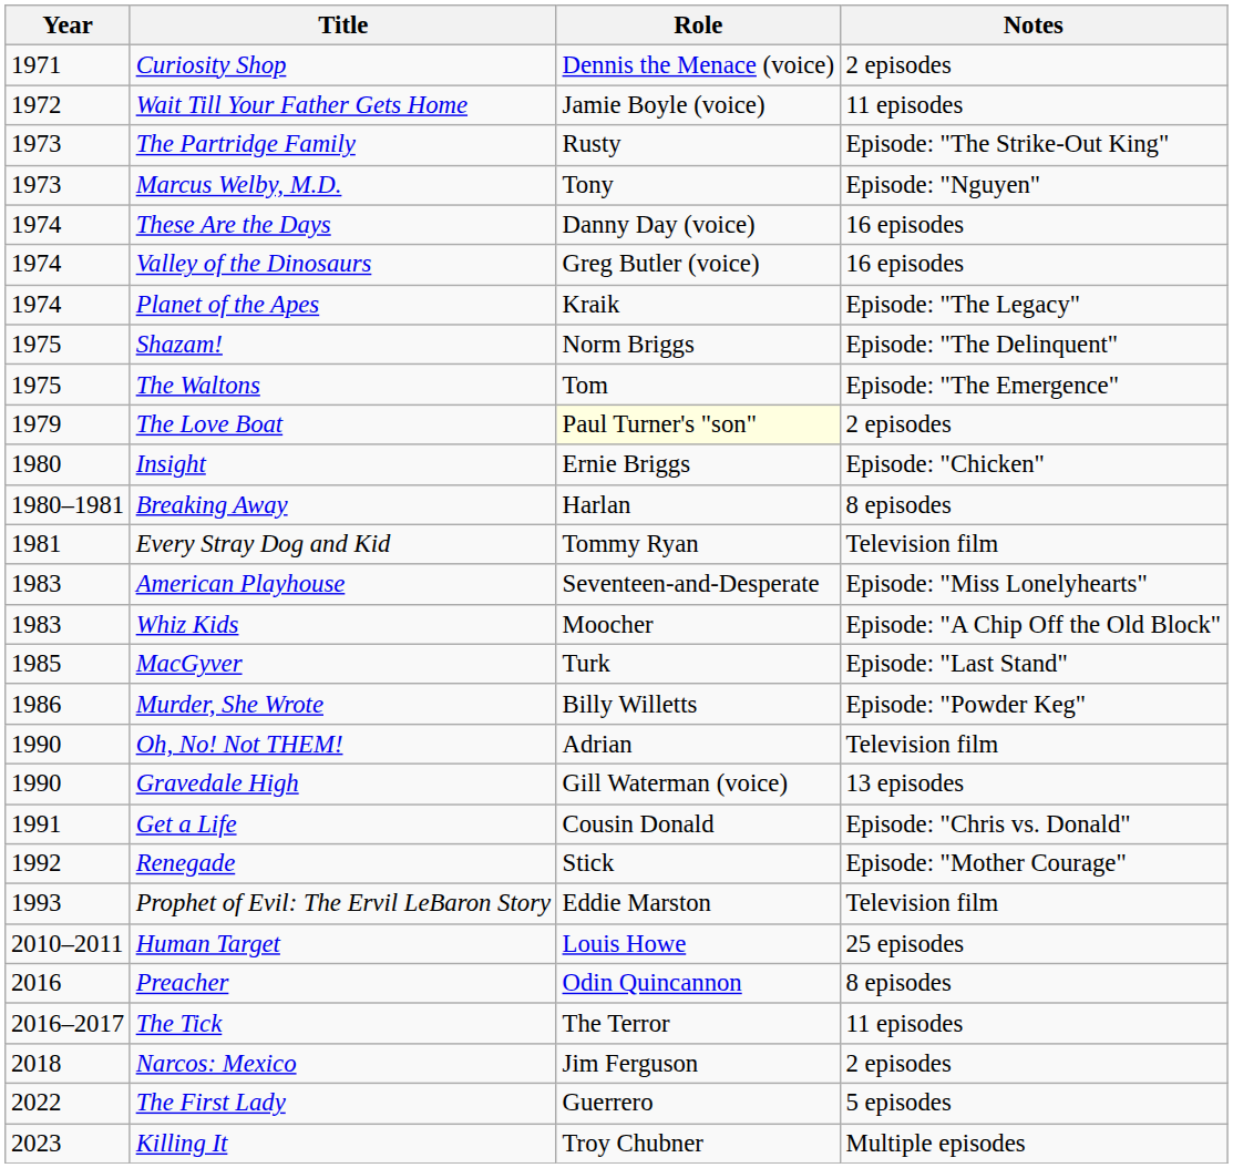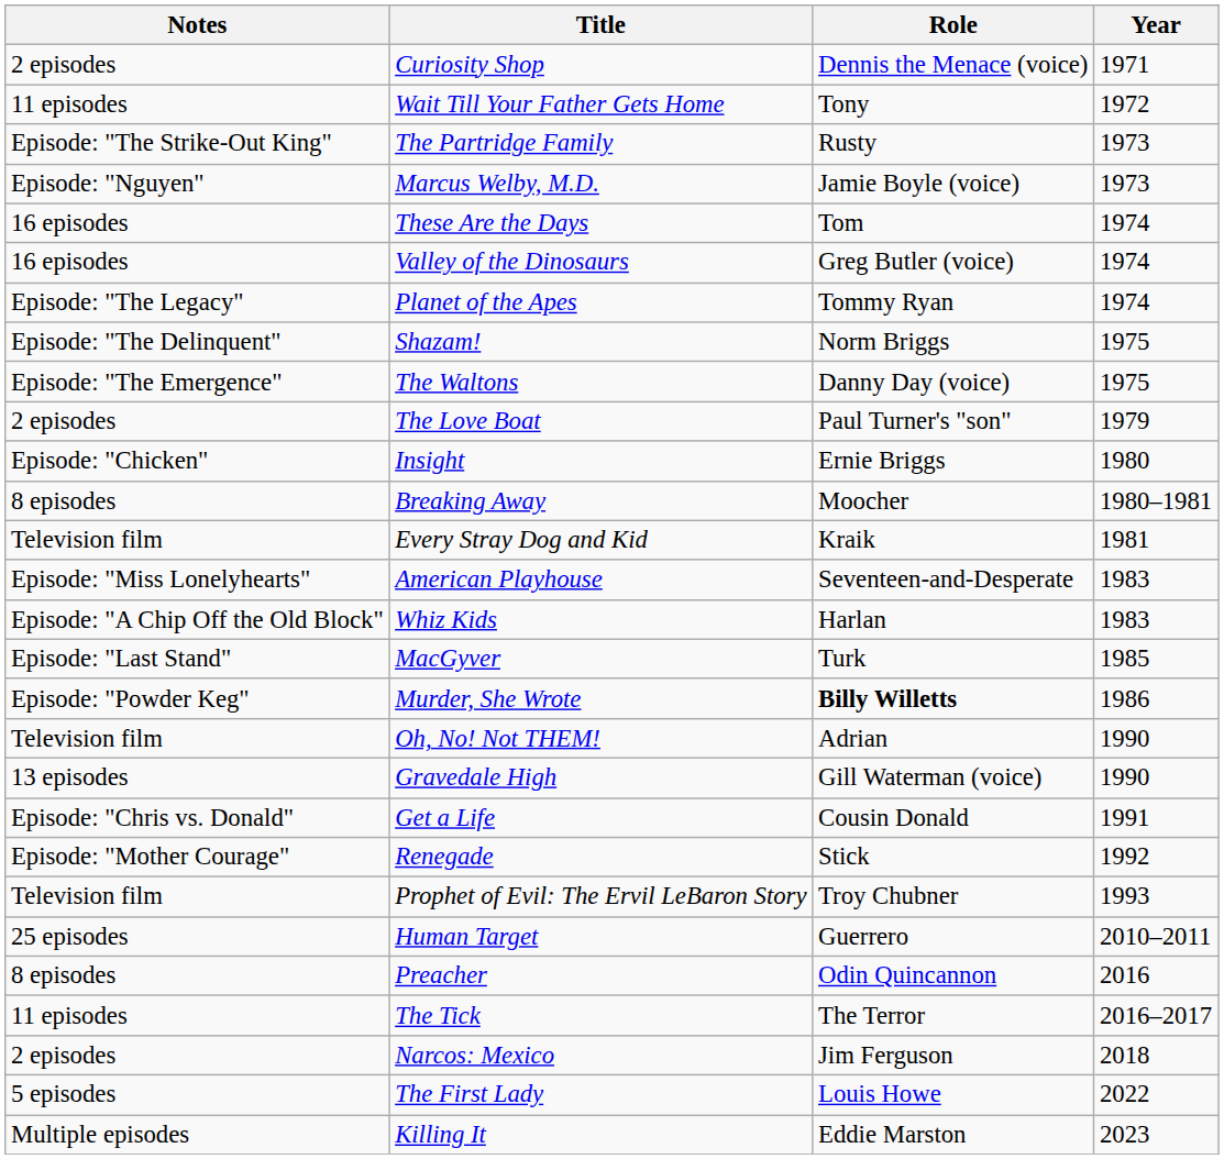 <table class="wikitable sortable">
 <tr align="center">
-<th>Year</th>
+<th class="unsortable">Notes</th>
 <th>Title</th>
 <th>Role</th>
-<th class="unsortable">Notes</th>
+<th>Year</th>
 </tr>
 <tr>
-<td>1971</td>
+<td>2 episodes</td>
 <td><em><a href='#'>Curiosity Shop</a></em></td>
 <td><a href='#'>Dennis the Menace</a> (voice)</td>
-<td>2 episodes</td>
+<td>1971</td>
 </tr>
 <tr>
+<td>11 episodes</td>
+<td><em><a href='#'>Wait Till Your Father Gets Home</a></em></td>
+<td>Tony</td>
 <td>1972</td>
-<td><em><a href='#'>Wait Till Your Father Gets Home</a></em></td>
-<td>Jamie Boyle (voice)</td>
-<td>11 episodes</td>
 </tr>
 <tr>
-<td>1973</td>
+<td>Episode: "The Strike-Out King"</td>
 <td><em><a href='#'>The Partridge Family</a></em></td>
 <td>Rusty</td>
-<td>Episode: "The Strike-Out King"</td>
+<td>1973</td>
 </tr>
 <tr>
+<td>Episode: "Nguyen"</td>
+<td><em><a href='#'>Marcus Welby, M.D.</a></em></td>
+<td>Jamie Boyle (voice)</td>
 <td>1973</td>
-<td><em><a href='#'>Marcus Welby, M.D.</a></em></td>
-<td>Tony</td>
-<td>Episode: "Nguyen"</td>
 </tr>
 <tr>
+<td>16 episodes</td>
+<td><em><a href='#'>These Are the Days</a></em></td>
+<td>Tom</td>
 <td>1974</td>
-<td><em><a href='#'>These Are the Days</a></em></td>
-<td>Danny Day (voice)</td>
-<td>16 episodes</td>
 </tr>
 <tr>
-<td>1974</td>
+<td>16 episodes</td>
 <td><em><a href='#'>Valley of the Dinosaurs</a></em></td>
 <td>Greg Butler (voice)</td>
-<td>16 episodes</td>
+<td>1974</td>
 </tr>
 <tr>
+<td>Episode: "The Legacy"</td>
+<td><em><a href='#'>Planet of the Apes</a></em></td>
+<td>Tommy Ryan</td>
 <td>1974</td>
-<td><em><a href='#'>Planet of the Apes</a></em></td>
-<td>Kraik</td>
-<td>Episode: "The Legacy"</td>
 </tr>
 <tr>
-<td>1975</td>
+<td>Episode: "The Delinquent"</td>
 <td><em><a href='#'>Shazam!</a></em></td>
 <td>Norm Briggs</td>
-<td>Episode: "The Delinquent"</td>
+<td>1975</td>
 </tr>
 <tr>
+<td>Episode: "The Emergence"</td>
+<td><em><a href='#'>The Waltons</a></em></td>
+<td>Danny Day (voice)</td>
 <td>1975</td>
-<td><em><a href='#'>The Waltons</a></em></td>
-<td>Tom</td>
-<td>Episode: "The Emergence"</td>
 </tr>
 <tr>
+<td>2 episodes</td>
+<td><em><a href='#'>The Love Boat</a></em></td>
+<td>Paul Turner's "son"</td>
 <td>1979</td>
-<td><em><a href='#'>The Love Boat</a></em></td>
-<td style="background: lightyellow;">Paul Turner's "son"</td>
-<td>2 episodes</td>
 </tr>
 <tr>
-<td>1980</td>
+<td>Episode: "Chicken"</td>
 <td><em><a href='#'>Insight</a></em></td>
 <td>Ernie Briggs</td>
-<td>Episode: "Chicken"</td>
+<td>1980</td>
 </tr>
 <tr>
+<td>8 episodes</td>
+<td><em><a href='#'>Breaking Away</a></em></td>
+<td>Moocher</td>
 <td>1980–1981</td>
-<td><em><a href='#'>Breaking Away</a></em></td>
-<td>Harlan</td>
-<td>8 episodes</td>
 </tr>
 <tr>
+<td>Television film</td>
+<td><em>Every Stray Dog and Kid</em></td>
+<td>Kraik</td>
 <td>1981</td>
-<td><em>Every Stray Dog and Kid</em></td>
-<td>Tommy Ryan</td>
-<td>Television film</td>
 </tr>
 <tr>
-<td>1983</td>
+<td>Episode: "Miss Lonelyhearts"</td>
 <td><em><a href='#'>American Playhouse</a></em></td>
 <td>Seventeen-and-Desperate</td>
-<td>Episode: "Miss Lonelyhearts"</td>
+<td>1983</td>
 </tr>
 <tr>
+<td>Episode: "A Chip Off the Old Block"</td>
+<td><em><a href='#'>Whiz Kids</a></em></td>
+<td>Harlan</td>
 <td>1983</td>
-<td><em><a href='#'>Whiz Kids</a></em></td>
-<td>Moocher</td>
-<td>Episode: "A Chip Off the Old Block"</td>
 </tr>
 <tr>
-<td>1985</td>
+<td>Episode: "Last Stand"</td>
 <td><em><a href='#'>MacGyver</a></em></td>
 <td>Turk</td>
-<td>Episode: "Last Stand"</td>
+<td>1985</td>
 </tr>
 <tr>
+<td>Episode: "Powder Keg"</td>
+<td><em><a href='#'>Murder, She Wrote</a></em></td>
+<td><strong>Billy Willetts</strong></td>
 <td>1986</td>
-<td><em><a href='#'>Murder, She Wrote</a></em></td>
-<td>Billy Willetts</td>
-<td>Episode: "Powder Keg"</td>
 </tr>
 <tr>
-<td>1990</td>
+<td>Television film</td>
 <td><em><a href='#'>Oh, No! Not THEM!</a></em></td>
 <td>Adrian</td>
-<td>Television film</td>
+<td>1990</td>
 </tr>
 <tr>
-<td>1990</td>
+<td>13 episodes</td>
 <td><em><a href='#'>Gravedale High</a></em></td>
 <td>Gill Waterman (voice)</td>
-<td>13 episodes</td>
+<td>1990</td>
 </tr>
 <tr>
-<td>1991</td>
+<td>Episode: "Chris vs. Donald"</td>
 <td><em><a href='#'>Get a Life</a></em></td>
 <td>Cousin Donald</td>
-<td>Episode: "Chris vs. Donald"</td>
+<td>1991</td>
 </tr>
 <tr>
-<td>1992</td>
+<td>Episode: "Mother Courage"</td>
 <td><em><a href='#'>Renegade</a></em></td>
 <td>Stick</td>
-<td>Episode: "Mother Courage"</td>
+<td>1992</td>
 </tr>
 <tr>
+<td>Television film</td>
+<td><em>Prophet of Evil: The Ervil LeBaron Story</em></td>
+<td>Troy Chubner</td>
 <td>1993</td>
-<td><em>Prophet of Evil: The Ervil LeBaron Story</em></td>
-<td>Eddie Marston</td>
-<td>Television film</td>
 </tr>
 <tr>
+<td>25 episodes</td>
+<td><em><a href='#'>Human Target</a></em></td>
+<td>Guerrero</td>
 <td>2010–2011</td>
-<td><em><a href='#'>Human Target</a></em></td>
-<td><a href='#'>Louis Howe</a></td>
-<td>25 episodes</td>
 </tr>
 <tr>
-<td>2016</td>
+<td>8 episodes</td>
 <td><em><a href='#'>Preacher</a></em></td>
 <td><a href='#'>Odin Quincannon</a></td>
-<td>8 episodes</td>
+<td>2016</td>
 </tr>
 <tr>
-<td>2016–2017</td>
+<td>11 episodes</td>
 <td><em><a href='#'>The Tick</a></em></td>
 <td>The Terror</td>
-<td>11 episodes</td>
+<td>2016–2017</td>
 </tr>
 <tr>
-<td>2018</td>
+<td>2 episodes</td>
 <td><em><a href='#'>Narcos: Mexico</a></em></td>
 <td>Jim Ferguson</td>
-<td>2 episodes</td>
+<td>2018</td>
 </tr>
 <tr>
+<td>5 episodes</td>
+<td><em><a href='#'>The First Lady</a></em></td>
+<td><a href='#'>Louis Howe</a></td>
 <td>2022</td>
-<td><em><a href='#'>The First Lady</a></em></td>
-<td>Guerrero</td>
-<td>5 episodes</td>
 </tr>
 <tr>
+<td>Multiple episodes</td>
+<td><em><a href='#'>Killing It</a></em></td>
+<td>Eddie Marston</td>
 <td>2023</td>
-<td><em><a href='#'>Killing It</a></em></td>
-<td>Troy Chubner</td>
-<td>Multiple episodes</td>
 </tr>
 </table>
